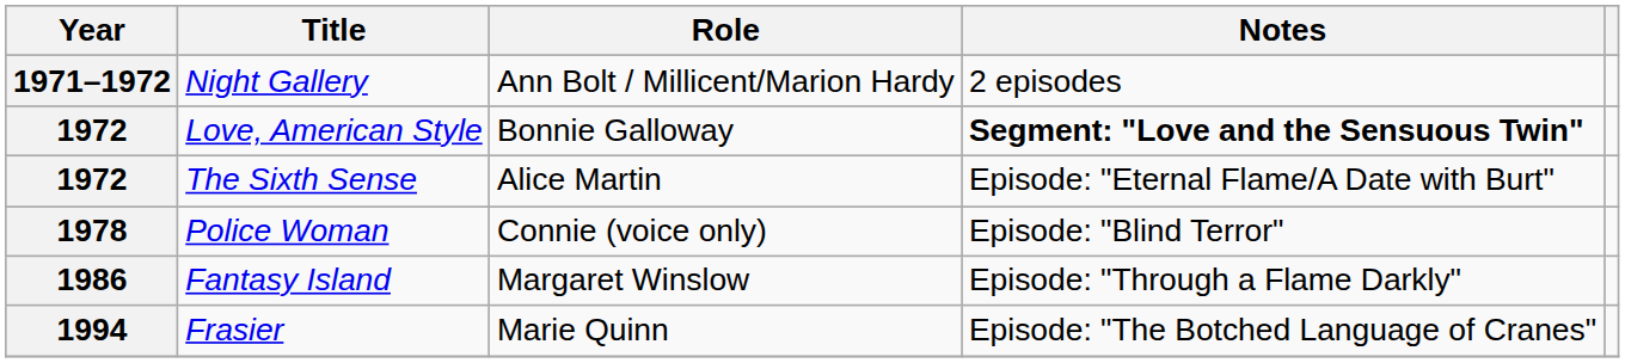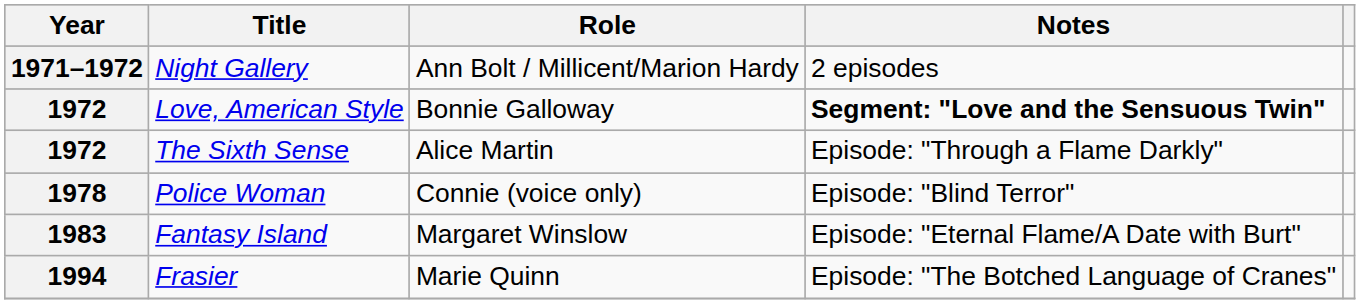 <table class="wikitable sortable plainrowheaders">
 <tr>
 <th>Year</th>
 <th>Title</th>
 <th>Role</th>
 <th class="unsortable">Notes</th>
 <th class="unsortable"></th>
 </tr>
 <tr>
 <th scope="row">1971–1972</th>
 <td><em><a href='#'>Night Gallery</a></em></td>
 <td>Ann Bolt / Millicent/Marion Hardy</td>
 <td>2 episodes</td>
 <td style="text-align:center;"></td>
 </tr>
 <tr>
 <th scope="row">1972</th>
 <td><em><a href='#'>Love, American Style</a></em></td>
 <td>Bonnie Galloway</td>
 <td><strong>Segment: "Love and the Sensuous Twin"</strong></td>
 <td></td>
 </tr>
 <tr>
 <th scope="row">1972</th>
 <td><em><a href='#'>The Sixth Sense</a></em></td>
 <td>Alice Martin</td>
-<td>Episode: "Eternal Flame/A Date with Burt"</td>
+<td>Episode: "Through a Flame Darkly"</td>
 <td style="text-align:center;"></td>
 </tr>
 <tr>
 <th scope="row">1978</th>
 <td><em><a href='#'>Police Woman</a></em></td>
 <td>Connie (voice only)</td>
 <td>Episode: "Blind Terror"</td>
 <td style="text-align:center;"></td>
 </tr>
 <tr>
-<th scope="row">1986</th>
+<th scope="row">1983</th>
 <td><em><a href='#'>Fantasy Island</a></em></td>
 <td>Margaret Winslow</td>
-<td>Episode: "Through a Flame Darkly"</td>
+<td>Episode: "Eternal Flame/A Date with Burt"</td>
 <td style="text-align:center;"></td>
 </tr>
 <tr>
 <th scope="row">1994</th>
 <td><em><a href='#'>Frasier</a></em></td>
 <td>Marie Quinn</td>
 <td>Episode: "The Botched Language of Cranes"</td>
 <td style="text-align:center;"></td>
 </tr>
 <tr>
 </tr>
 </table>
